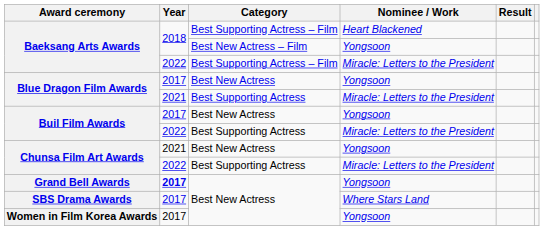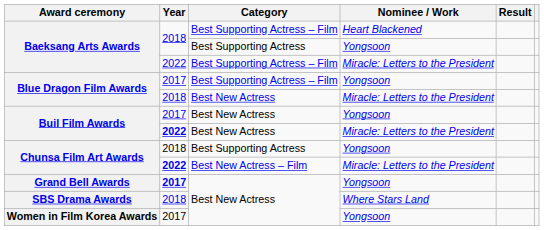 <table class="wikitable plainrowheaders sortable">
 <tr>
 <th scope="col">Award ceremony</th>
 <th scope="col">Year</th>
 <th scope="col">Category</th>
 <th scope="col">Nominee / Work</th>
 <th scope="col">Result</th>
 <th scope="col" class="unsortable"></th>
 </tr>
 <tr>
 <th scope="row"  rowspan="3"><a href='#'>Baeksang Arts Awards</a></th>
 <td rowspan=2><a href='#'>2018</a></td>
 <td><a href='#'>Best Supporting Actress – Film</a></td>
 <td><em><a href='#'>Heart Blackened</a></em></td>
 <td></td>
 <td></td>
 </tr>
 <tr>
-<td><a href='#'>Best New Actress – Film</a></td>
+<td>Best Supporting Actress</td>
 <td><em><a href='#'>Yongsoon</a></em></td>
 <td></td>
 <td></td>
 </tr>
 <tr>
 <td rowspan=1><a href='#'>2022</a></td>
 <td><a href='#'>Best Supporting Actress – Film</a></td>
 <td><em><a href='#'>Miracle: Letters to the President</a></em></td>
 <td></td>
 <td></td>
 </tr>
 <tr>
 <th scope="row"  rowspan="2"><a href='#'>Blue Dragon Film Awards</a></th>
 <td><a href='#'>2017</a></td>
-<td><a href='#'>Best New Actress</a></td>
+<td><a href='#'>Best Supporting Actress – Film</a></td>
 <td><em><a href='#'>Yongsoon</a></em></td>
 <td></td>
 <td></td>
 </tr>
 <tr>
-<td><a href='#'>2021</a></td>
-<td><a href='#'>Best Supporting Actress</a></td>
+<td><a href='#'>2018</a></td>
+<td><a href='#'>Best New Actress</a></td>
 <td rowspan="1"><em><a href='#'>Miracle: Letters to the President</a></em></td>
 <td></td>
 <td></td>
 </tr>
 <tr>
 <th scope="row"  rowspan="2"><a href='#'>Buil Film Awards</a></th>
 <td><a href='#'>2017</a></td>
 <td rowspan="1">Best New Actress</td>
 <td rowspan="1"><em><a href='#'>Yongsoon</a></em></td>
 <td></td>
 <td></td>
 </tr>
 <tr>
-<td><a href='#'>2022</a></td>
-<td>Best Supporting Actress</td>
+<td><strong><a href='#'>2022</a></strong></td>
+<td>Best New Actress</td>
 <td><em><a href='#'>Miracle: Letters to the President</a></em></td>
 <td></td>
 <td></td>
 </tr>
 <tr>
 <th scope="row"  rowspan="2"><a href='#'>Chunsa Film Art Awards</a></th>
-<td>2021</td>
-<td>Best New Actress</td>
+<td>2018</td>
+<td>Best Supporting Actress</td>
 <td><em><a href='#'>Yongsoon</a></em></td>
 <td></td>
 <td></td>
 </tr>
 <tr>
-<td><a href='#'>2022</a></td>
-<td>Best Supporting Actress</td>
+<td><strong><a href='#'>2022</a></strong></td>
+<td><a href='#'>Best New Actress – Film</a></td>
 <td><em><a href='#'>Miracle: Letters to the President</a></em></td>
 <td></td>
 <td></td>
 </tr>
 <tr>
 <th scope="row"  rowspan="1"><a href='#'>Grand Bell Awards</a></th>
 <td><strong><a href='#'>2017</a></strong></td>
 <td rowspan="3">Best New Actress</td>
 <td rowspan="1"><em><a href='#'>Yongsoon</a></em></td>
 <td></td>
 <td></td>
 </tr>
 <tr>
 <th scope="row"  rowspan="1"><a href='#'>SBS Drama Awards</a></th>
-<td rowspan="1"><a href='#'>2017</a></td>
+<td rowspan="1"><a href='#'>2018</a></td>
 <td><em><a href='#'>Where Stars Land</a></em></td>
 <td></td>
 <td></td>
 </tr>
 <tr>
 <th scope="row">Women in Film Korea Awards</th>
 <td>2017</td>
 <td><em><a href='#'>Yongsoon</a></em></td>
 <td></td>
 <td></td>
 </tr>
 </table>
